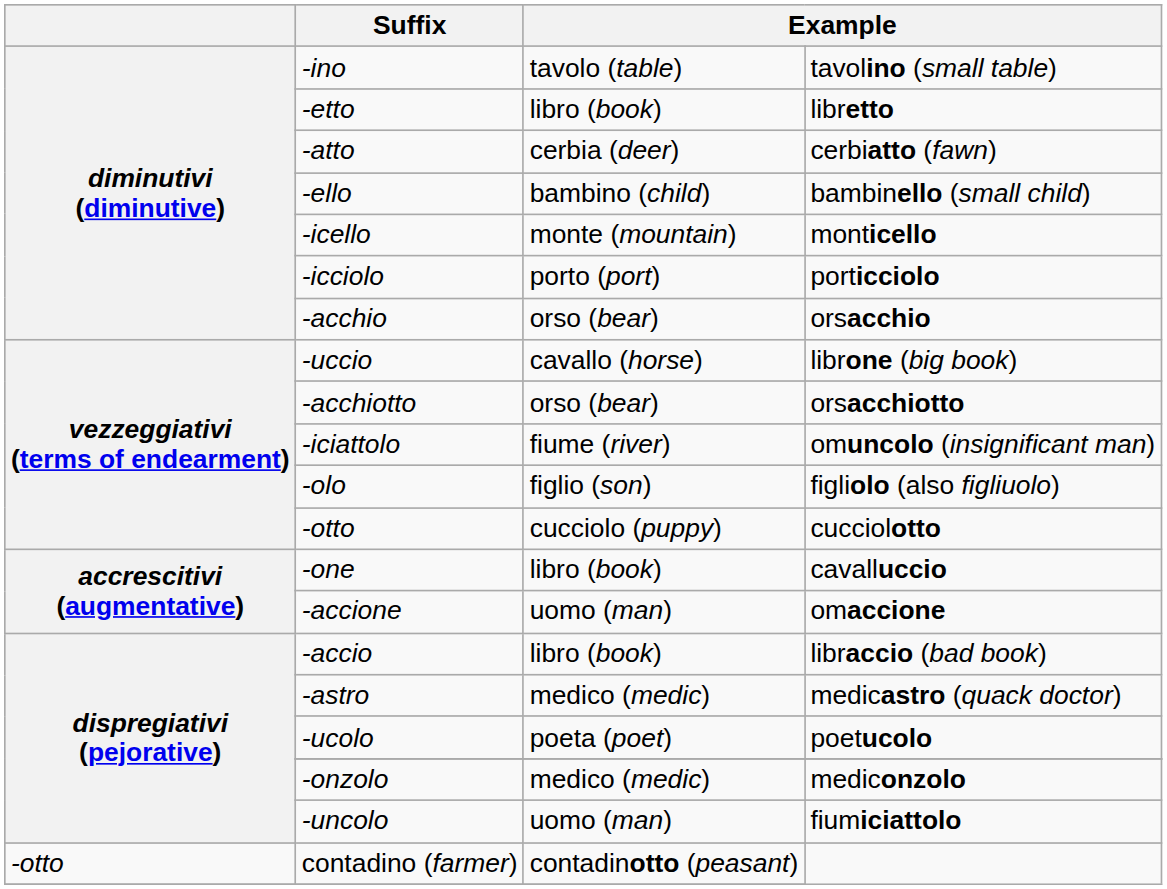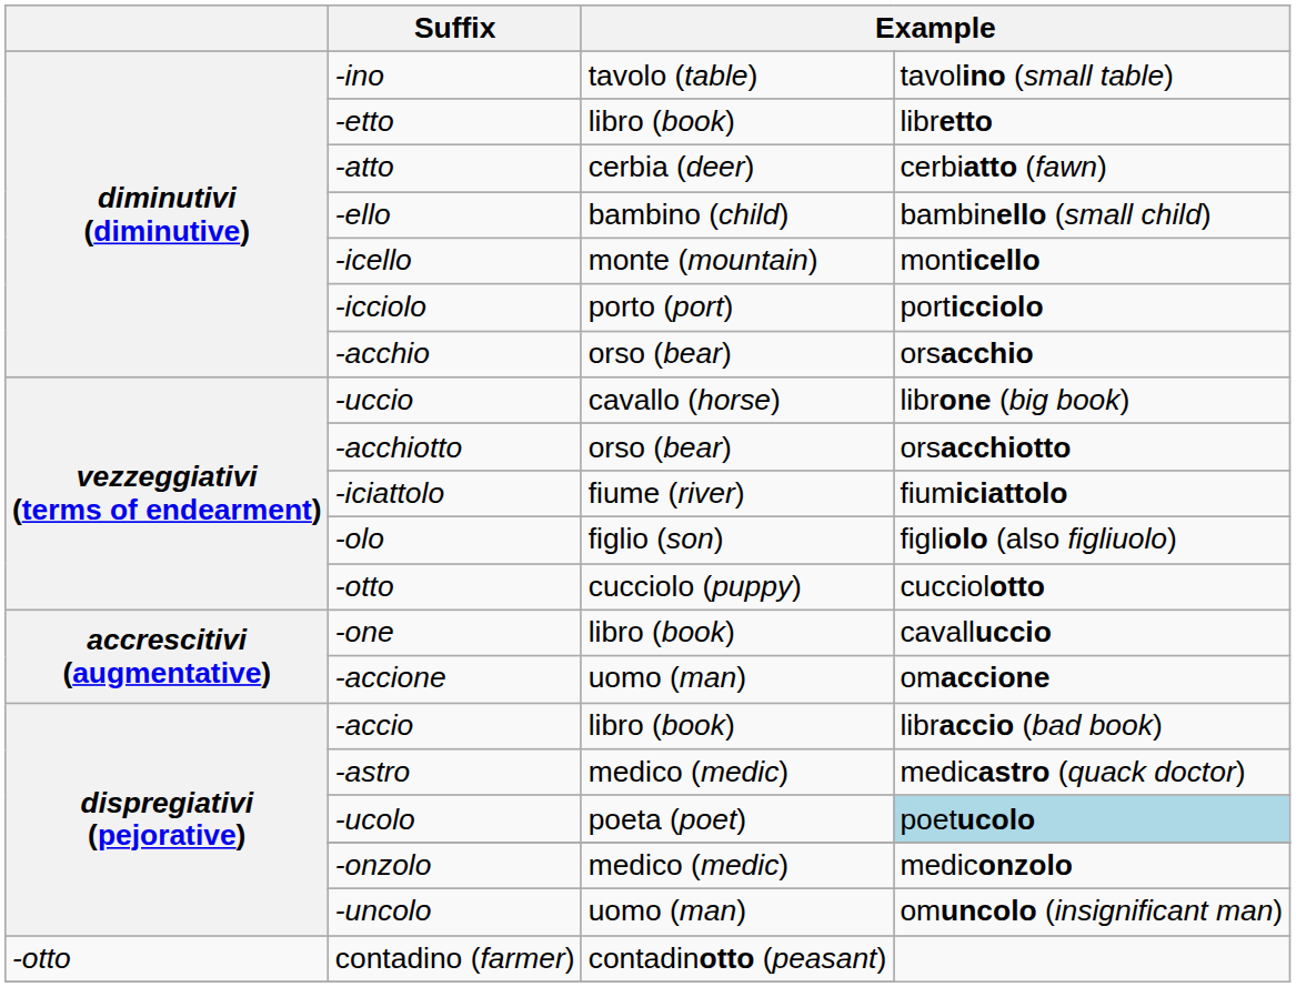 <table class="wikitable" border="1">
 <tr>
 <th></th>
 <th>Suffix</th>
 <th colspan="2">Example</th>
 </tr>
 <tr>
 <th rowspan="7"><em>diminutivi</em> <br> (<a href='#'>diminutive</a>)</th>
 <td><em>-ino</em></td>
 <td>tavolo (<em>table</em>)</td>
 <td>tavol<strong>ino</strong> (<em>small table</em>)</td>
 </tr>
 <tr>
 <td><em>-etto</em></td>
 <td>libro (<em>book</em>)</td>
 <td>libr<strong>etto</strong></td>
 </tr>
 <tr>
 <td><em>-atto</em></td>
 <td>cerbia (<em>deer</em>)</td>
 <td>cerbi<strong>atto</strong> (<em>fawn</em>)</td>
 </tr>
 <tr>
 <td><em>-ello</em></td>
 <td>bambino (<em>child</em>)</td>
 <td>bambin<strong>ello</strong> (<em>small child</em>)</td>
 </tr>
 <tr>
 <td><em>-icello</em></td>
 <td>monte (<em>mountain</em>)</td>
 <td>mont<strong>icello</strong></td>
 </tr>
 <tr>
 <td><em>-icciolo</em></td>
 <td>porto (<em>port</em>)</td>
 <td>port<strong>icciolo</strong></td>
 </tr>
 <tr>
 <td><em>-acchio</em></td>
 <td>orso (<em>bear</em>)</td>
 <td>ors<strong>acchio</strong></td>
 </tr>
 <tr>
 <th rowspan="5"><em>vezzeggiativi</em> <br> (<a href='#'>terms of endearment</a>)</th>
 <td><em>-uccio</em></td>
 <td>cavallo (<em>horse</em>)</td>
 <td>libr<strong>one</strong> (<em>big book</em>)</td>
 </tr>
 <tr>
 <td><em>-acchiotto</em></td>
 <td>orso (<em>bear</em>)</td>
 <td>ors<strong>acchiotto</strong></td>
 </tr>
 <tr>
 <td><em>-iciattolo</em></td>
 <td>fiume (<em>river</em>)</td>
-<td>om<strong>uncolo</strong> (<em>insignificant man</em>)</td>
+<td>fium<strong>iciattolo</strong></td>
 </tr>
 <tr>
 <td><em>-olo</em></td>
 <td>figlio (<em>son</em>)</td>
 <td>figli<strong>olo</strong> (also <em>figliuolo</em>)</td>
 </tr>
 <tr>
 <td><em>-otto</em></td>
 <td>cucciolo (<em>puppy</em>)</td>
 <td>cucciol<strong>otto</strong></td>
 </tr>
 <tr>
 <th rowspan="2"><em>accrescitivi</em> <br> (<a href='#'>augmentative</a>)</th>
 <td><em>-one</em></td>
 <td>libro (<em>book</em>)</td>
 <td>cavall<strong>uccio</strong></td>
 </tr>
 <tr>
 <td><em>-accione</em></td>
 <td>uomo (<em>man</em>)</td>
 <td>om<strong>accione</strong></td>
 </tr>
 <tr>
 <th rowspan="6"><em>dispregiativi</em> <br> (<a href='#'>pejorative</a>)</th>
 <td><em>-accio</em></td>
 <td>libro (<em>book</em>)</td>
 <td>libr<strong>accio</strong> (<em>bad book</em>)</td>
 </tr>
 <tr>
 <td><em>-astro</em></td>
 <td>medico (<em>medic</em>)</td>
 <td>medic<strong>astro</strong> (<em>quack doctor</em>)</td>
 </tr>
 <tr>
 <td><em>-ucolo</em></td>
 <td>poeta (<em>poet</em>)</td>
-<td>poet<strong>ucolo</strong></td>
+<td style="background: lightblue;">poet<strong>ucolo</strong></td>
 </tr>
 <tr>
 </tr>
 <tr>
 <td><em>-onzolo</em></td>
 <td>medico (<em>medic</em>)</td>
 <td>medic<strong>onzolo</strong></td>
 </tr>
 <tr>
 <td><em>-uncolo</em></td>
 <td>uomo (<em>man</em>)</td>
-<td>fium<strong>iciattolo</strong></td>
+<td>om<strong>uncolo</strong> (<em>insignificant man</em>)</td>
 </tr>
 <tr>
 <td><em>-otto</em></td>
 <td>contadino (<em>farmer</em>)</td>
 <td>contadin<strong>otto</strong> (<em>peasant</em>)</td>
 </tr>
 <tr>
 </tr>
 </table>
